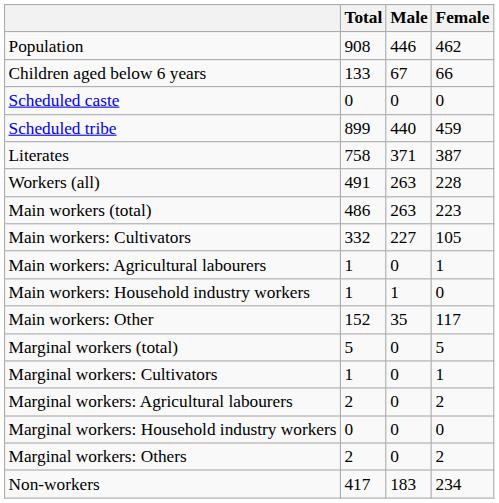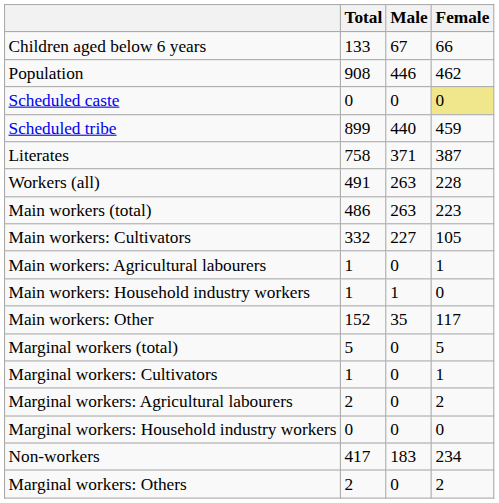 <table class="wikitable sortable">
 <tr>
 <th></th>
 <th>Total</th>
 <th>Male</th>
 <th>Female</th>
 </tr>
 <tr>
+<td>Children aged below 6 years</td>
+<td>133</td>
+<td>67</td>
+<td>66</td>
+</tr>
+<tr>
 <td>Population</td>
 <td>908</td>
 <td>446</td>
 <td>462</td>
 </tr>
 <tr>
-<td>Children aged below 6 years</td>
-<td>133</td>
-<td>67</td>
-<td>66</td>
-</tr>
-<tr>
 <td><a href='#'>Scheduled caste</a></td>
 <td>0</td>
 <td>0</td>
-<td>0</td>
+<td style="background: khaki;">0</td>
 </tr>
 <tr>
 <td><a href='#'>Scheduled tribe</a></td>
 <td>899</td>
 <td>440</td>
 <td>459</td>
 </tr>
 <tr>
 <td>Literates</td>
 <td>758</td>
 <td>371</td>
 <td>387</td>
 </tr>
 <tr>
 <td>Workers (all)</td>
 <td>491</td>
 <td>263</td>
 <td>228</td>
 </tr>
 <tr>
 <td>Main workers (total)</td>
 <td>486</td>
 <td>263</td>
 <td>223</td>
 </tr>
 <tr>
 <td>Main workers: Cultivators</td>
 <td>332</td>
 <td>227</td>
 <td>105</td>
 </tr>
 <tr>
 <td>Main workers: Agricultural labourers</td>
 <td>1</td>
 <td>0</td>
 <td>1</td>
 </tr>
 <tr>
 <td>Main workers: Household industry workers</td>
 <td>1</td>
 <td>1</td>
 <td>0</td>
 </tr>
 <tr>
 <td>Main workers: Other</td>
 <td>152</td>
 <td>35</td>
 <td>117</td>
 </tr>
 <tr>
 <td>Marginal workers (total)</td>
 <td>5</td>
 <td>0</td>
 <td>5</td>
 </tr>
 <tr>
 <td>Marginal workers: Cultivators</td>
 <td>1</td>
 <td>0</td>
 <td>1</td>
 </tr>
 <tr>
 <td>Marginal workers: Agricultural labourers</td>
 <td>2</td>
 <td>0</td>
 <td>2</td>
 </tr>
 <tr>
 <td>Marginal workers: Household industry workers</td>
 <td>0</td>
 <td>0</td>
 <td>0</td>
 </tr>
 <tr>
+<td>Non-workers</td>
+<td>417</td>
+<td>183</td>
+<td>234</td>
+</tr>
+<tr>
 <td>Marginal workers: Others</td>
 <td>2</td>
 <td>0</td>
 <td>2</td>
 </tr>
-<tr>
-<td>Non-workers</td>
-<td>417</td>
-<td>183</td>
-<td>234</td>
-</tr>
 </table>
